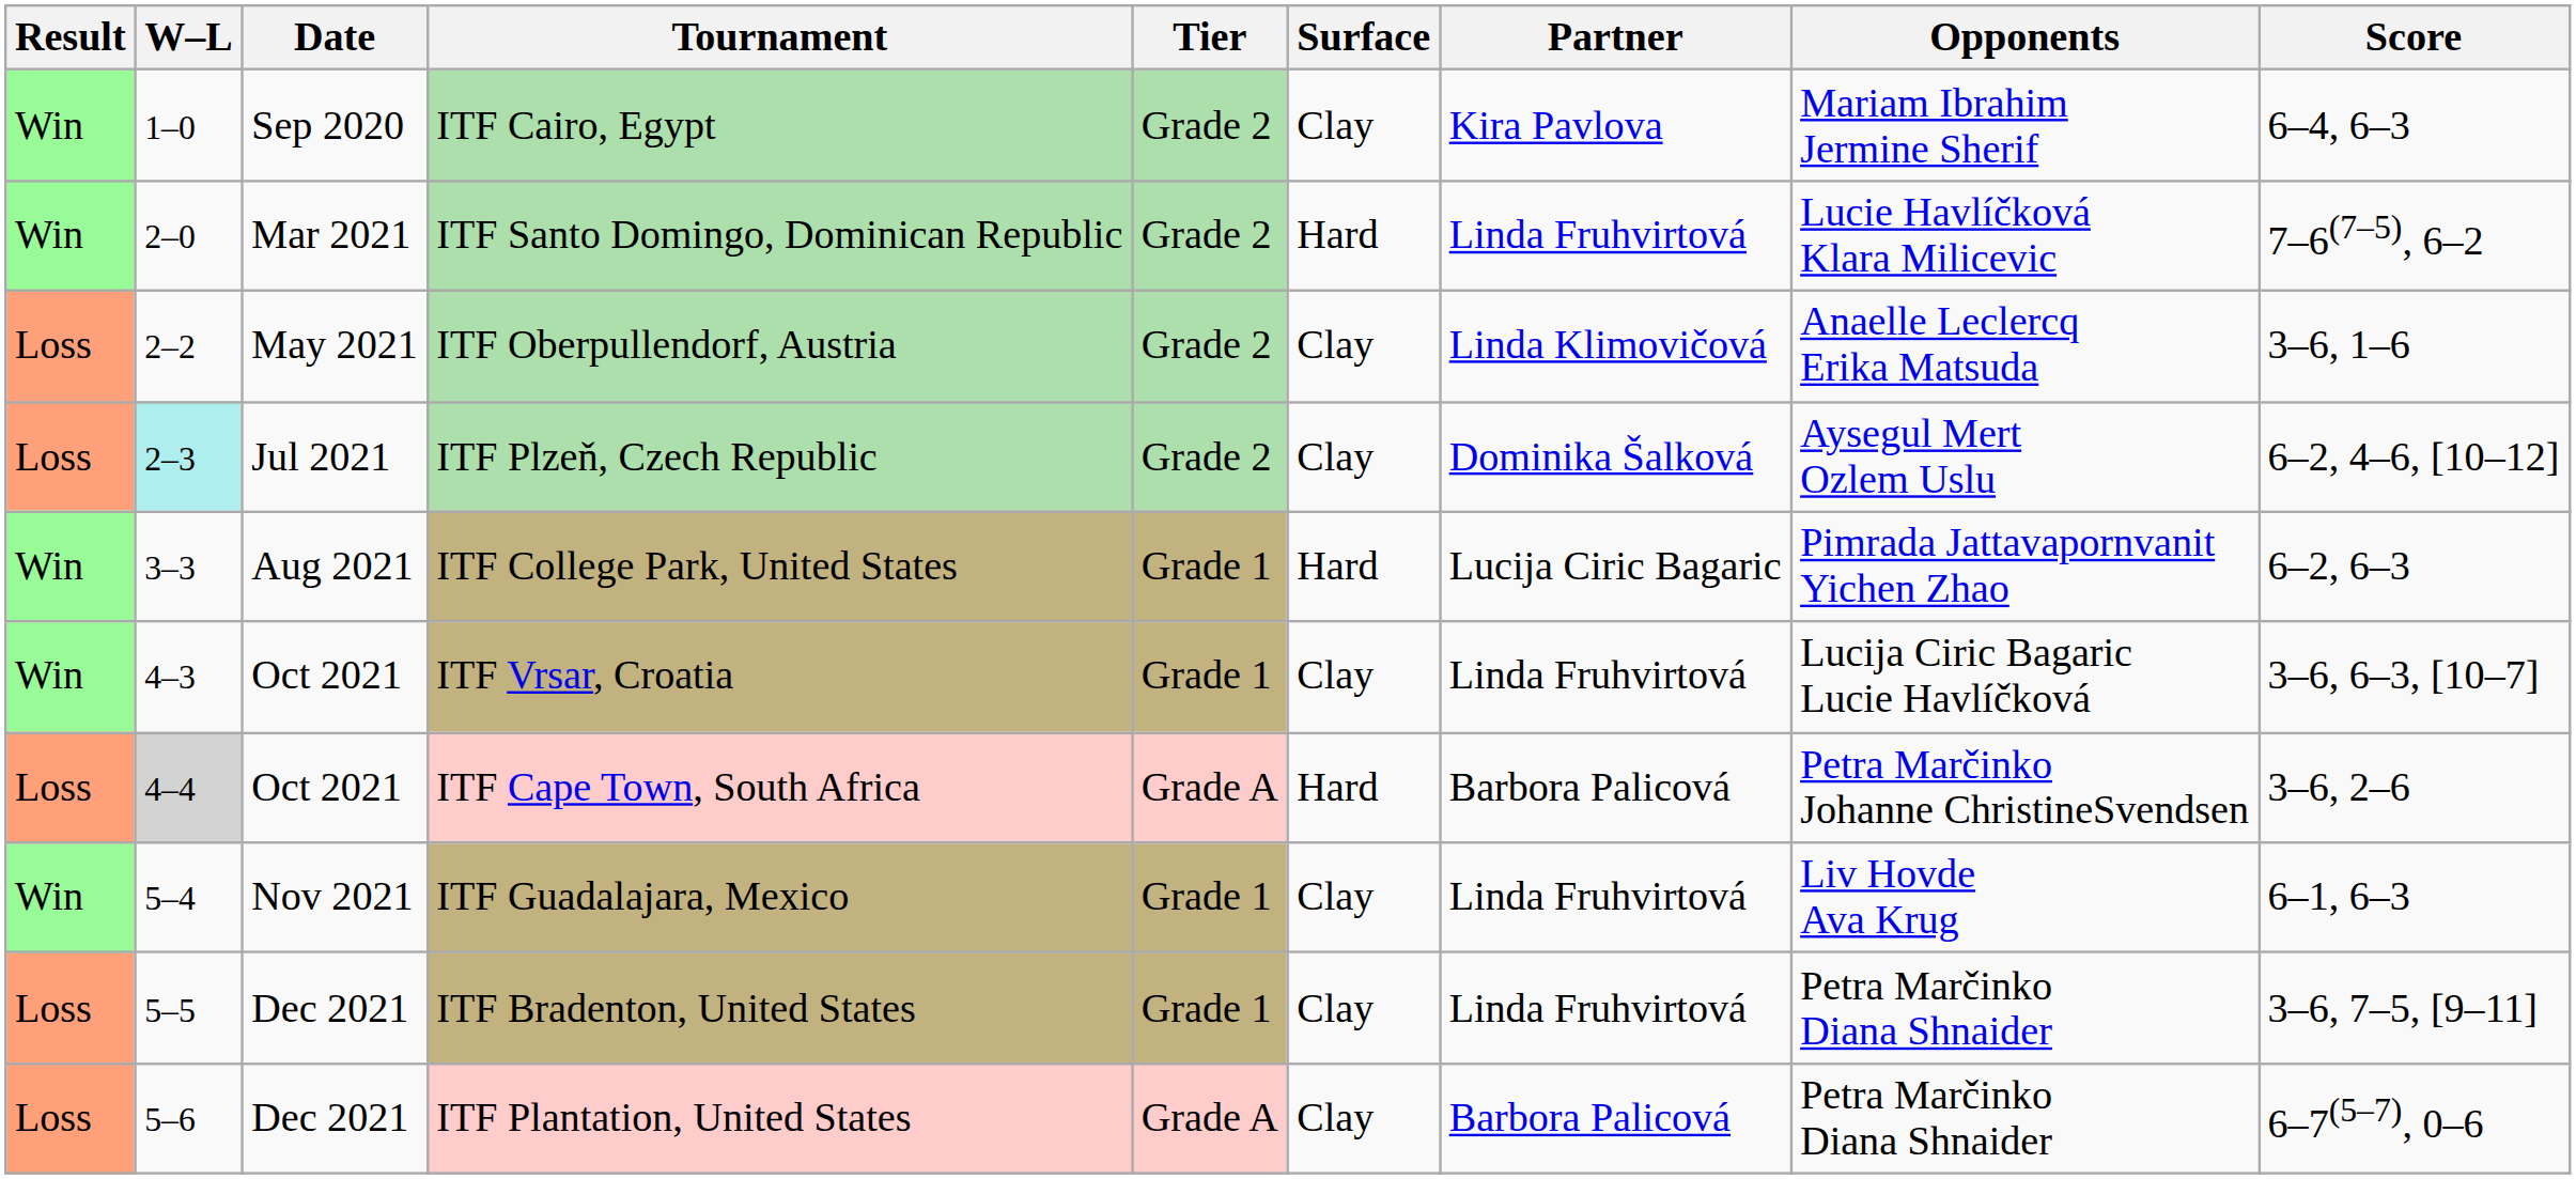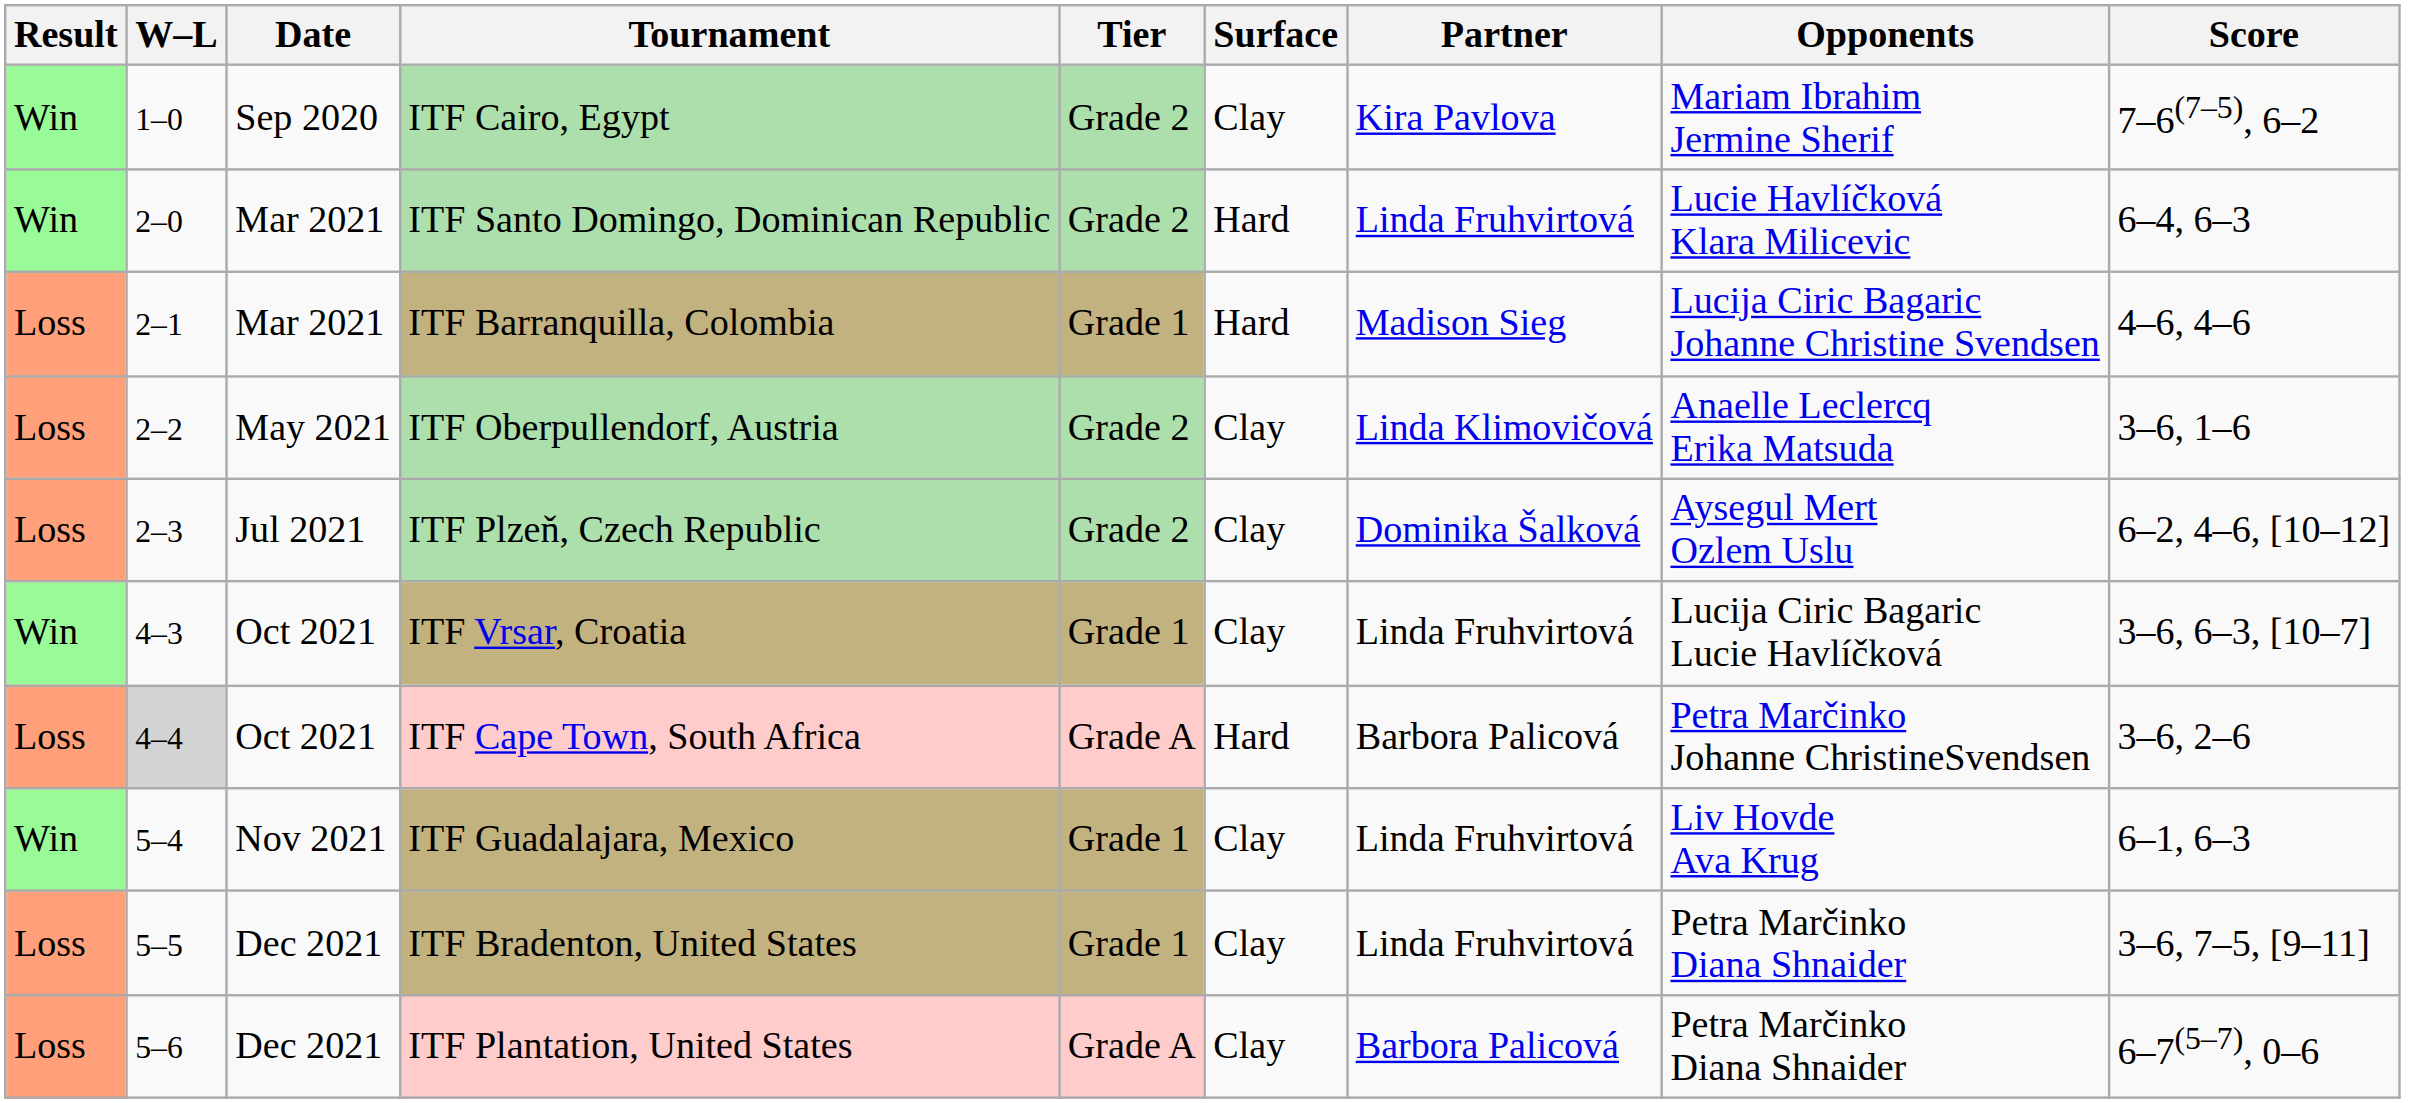 <table class="sortable wikitable">
 <tr>
 <th>Result</th>
 <th class="unsortable">W–L</th>
 <th>Date</th>
 <th>Tournament</th>
 <th>Tier</th>
 <th>Surface</th>
 <th>Partner</th>
 <th>Opponents</th>
 <th class="unsortable">Score</th>
 </tr>
 <tr>
 <td bgcolor=98FB98>Win</td>
 <td><small>1–0</small></td>
 <td>Sep 2020</td>
 <td bgcolor=addfad>ITF Cairo, Egypt</td>
 <td bgcolor=addfad>Grade 2</td>
 <td>Clay</td>
 <td> <a href='#'>Kira Pavlova</a></td>
 <td> <a href='#'>Mariam Ibrahim</a> <br>  <a href='#'>Jermine Sherif</a></td>
-<td>6–4, 6–3</td>
+<td>7–6<sup>(7–5)</sup>, 6–2</td>
 </tr>
 <tr>
 <td bgcolor=98FB98>Win</td>
 <td><small>2–0</small></td>
 <td>Mar 2021</td>
 <td bgcolor=addfad>ITF Santo Domingo, Dominican Republic</td>
 <td bgcolor=addfad>Grade 2</td>
 <td>Hard</td>
 <td> <a href='#'>Linda Fruhvirtová</a></td>
 <td> <a href='#'>Lucie Havlíčková</a> <br>  <a href='#'>Klara Milicevic</a></td>
-<td>7–6<sup>(7–5)</sup>, 6–2</td>
+<td>6–4, 6–3</td>
+</tr>
+<tr>
+<td bgcolor=ffa07a>Loss</td>
+<td><small>2–1</small></td>
+<td>Mar 2021</td>
+<td bgcolor=c2b280>ITF Barranquilla, Colombia</td>
+<td bgcolor=c2b280>Grade 1</td>
+<td>Hard</td>
+<td> <a href='#'>Madison Sieg</a></td>
+<td> <a href='#'>Lucija Ciric Bagaric</a> <br>  <a href='#'>Johanne Christine Svendsen</a></td>
+<td>4–6, 4–6</td>
 </tr>
 <tr>
 <td bgcolor=ffa07a>Loss</td>
 <td><small>2–2</small></td>
 <td>May 2021</td>
 <td bgcolor=addfad>ITF Oberpullendorf, Austria</td>
 <td bgcolor=addfad>Grade 2</td>
 <td>Clay</td>
 <td> <a href='#'>Linda Klimovičová</a></td>
 <td> <a href='#'>Anaelle Leclercq</a> <br>  <a href='#'>Erika Matsuda</a></td>
 <td>3–6, 1–6</td>
 </tr>
 <tr>
 <td bgcolor=ffa07a>Loss</td>
-<td style="background: paleturquoise;"><small>2–3</small></td>
+<td><small>2–3</small></td>
 <td>Jul 2021</td>
 <td bgcolor=addfad>ITF Plzeň, Czech Republic</td>
 <td bgcolor=addfad>Grade 2</td>
 <td>Clay</td>
 <td> <a href='#'>Dominika Šalková</a></td>
 <td> <a href='#'>Aysegul Mert</a> <br>  <a href='#'>Ozlem Uslu</a></td>
 <td>6–2, 4–6, [10–12]</td>
-</tr>
-<tr>
-<td bgcolor=98FB98>Win</td>
-<td><small>3–3</small></td>
-<td>Aug 2021</td>
-<td bgcolor=c2b280>ITF College Park, United States</td>
-<td bgcolor=c2b280>Grade 1</td>
-<td>Hard</td>
-<td> Lucija Ciric Bagaric</td>
-<td> <a href='#'>Pimrada Jattavapornvanit</a> <br>  <a href='#'>Yichen Zhao</a></td>
-<td>6–2, 6–3</td>
 </tr>
 <tr>
 <td bgcolor=98FB98>Win</td>
 <td><small>4–3</small></td>
 <td>Oct 2021</td>
 <td bgcolor=c2b280>ITF <a href='#'>Vrsar</a>, Croatia</td>
 <td bgcolor=c2b280>Grade 1</td>
 <td>Clay</td>
 <td> Linda Fruhvirtová</td>
 <td> Lucija Ciric Bagaric <br>  Lucie Havlíčková</td>
 <td>3–6, 6–3, [10–7]</td>
 </tr>
 <tr>
 <td bgcolor=ffa07a>Loss</td>
 <td style="background: lightgrey;"><small>4–4</small></td>
 <td>Oct 2021</td>
 <td bgcolor=#fcc>ITF <a href='#'>Cape Town</a>, South Africa</td>
 <td bgcolor=#fcc>Grade A</td>
 <td>Hard</td>
 <td> Barbora Palicová</td>
 <td> <a href='#'>Petra Marčinko</a> <br>  Johanne ChristineSvendsen</td>
 <td>3–6, 2–6</td>
 </tr>
 <tr>
 <td bgcolor=98FB98>Win</td>
 <td><small>5–4</small></td>
 <td>Nov 2021</td>
 <td bgcolor=c2b280>ITF Guadalajara, Mexico</td>
 <td bgcolor=c2b280>Grade 1</td>
 <td>Clay</td>
 <td> Linda Fruhvirtová</td>
 <td> <a href='#'>Liv Hovde</a> <br>  <a href='#'>Ava Krug</a></td>
 <td>6–1, 6–3</td>
 </tr>
 <tr>
 <td bgcolor=ffa07a>Loss</td>
 <td><small>5–5</small></td>
 <td>Dec 2021</td>
 <td bgcolor=c2b280>ITF Bradenton, United States</td>
 <td bgcolor=c2b280>Grade 1</td>
 <td>Clay</td>
 <td> Linda Fruhvirtová</td>
 <td> Petra Marčinko  <br>  <a href='#'>Diana Shnaider</a></td>
 <td>3–6, 7–5, [9–11]</td>
 </tr>
 <tr>
 <td bgcolor=ffa07a>Loss</td>
 <td><small>5–6</small></td>
 <td>Dec 2021</td>
 <td bgcolor=#fcc>ITF Plantation, United States</td>
 <td bgcolor=#fcc>Grade A</td>
 <td>Clay</td>
 <td> <a href='#'>Barbora Palicová</a></td>
 <td> Petra Marčinko  <br>  Diana Shnaider</td>
 <td>6–7<sup>(5–7)</sup>, 0–6</td>
 </tr>
 </table>
